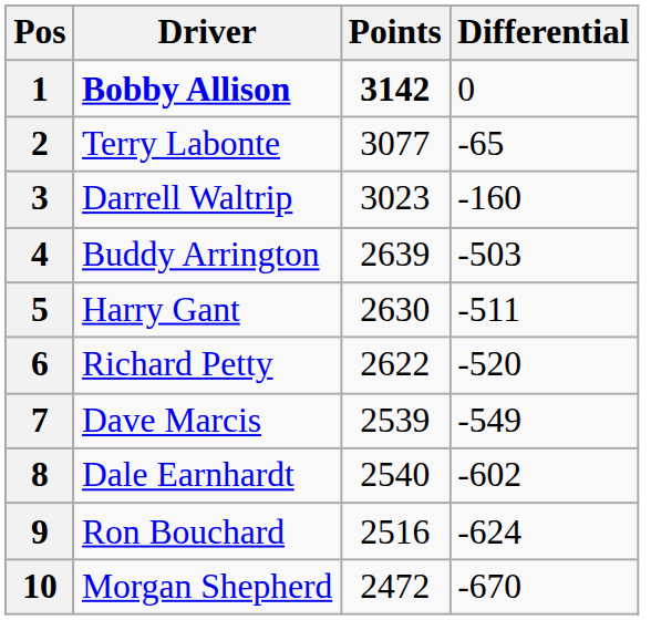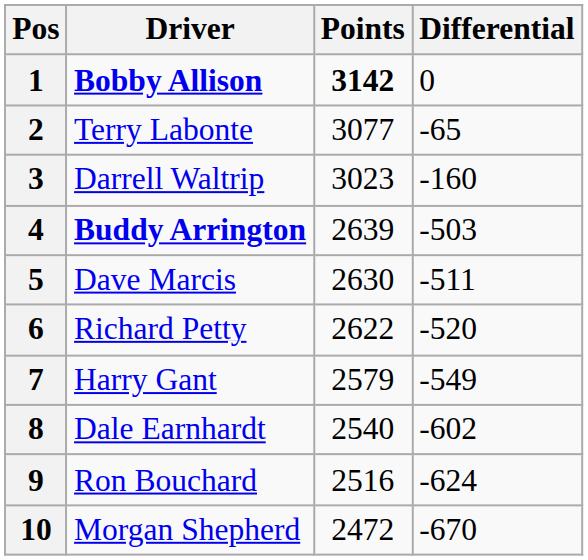 <table class="wikitable">
 <tr>
 <th>Pos</th>
 <th>Driver</th>
 <th>Points</th>
 <th>Differential</th>
 </tr>
 <tr>
 <th>1 </th>
 <td><strong><a href='#'>Bobby Allison</a></strong></td>
 <td style="text-align:center;"><strong>3142</strong></td>
 <td>0</td>
 </tr>
 <tr>
 <th>2 </th>
 <td><a href='#'>Terry Labonte</a></td>
 <td style="text-align:center;">3077</td>
 <td>-65</td>
 </tr>
 <tr>
 <th>3 </th>
 <td><a href='#'>Darrell Waltrip</a></td>
 <td style="text-align:center;">3023</td>
 <td>-160</td>
 </tr>
 <tr>
 <th>4 </th>
-<td><a href='#'>Buddy Arrington</a></td>
+<td><strong><a href='#'>Buddy Arrington</a></strong></td>
 <td style="text-align:center;">2639</td>
 <td>-503</td>
 </tr>
 <tr>
 <th>5 </th>
-<td><a href='#'>Harry Gant</a></td>
+<td><a href='#'>Dave Marcis</a></td>
 <td style="text-align:center;">2630</td>
 <td>-511</td>
 </tr>
 <tr>
 <th>6 </th>
 <td><a href='#'>Richard Petty</a></td>
 <td style="text-align:center;">2622</td>
 <td>-520</td>
 </tr>
 <tr>
 <th>7 </th>
-<td><a href='#'>Dave Marcis</a></td>
-<td style="text-align:center;">2539</td>
+<td><a href='#'>Harry Gant</a></td>
+<td style="text-align:center;">2579</td>
 <td>-549</td>
 </tr>
 <tr>
 <th>8 </th>
 <td><a href='#'>Dale Earnhardt</a></td>
 <td style="text-align:center;">2540</td>
 <td>-602</td>
 </tr>
 <tr>
 <th>9 </th>
 <td><a href='#'>Ron Bouchard</a></td>
 <td style="text-align:center;">2516</td>
 <td>-624</td>
 </tr>
 <tr>
 <th>10 </th>
 <td><a href='#'>Morgan Shepherd</a></td>
 <td style="text-align:center;">2472</td>
 <td>-670</td>
 </tr>
 </table>
